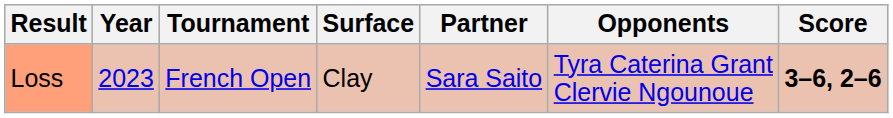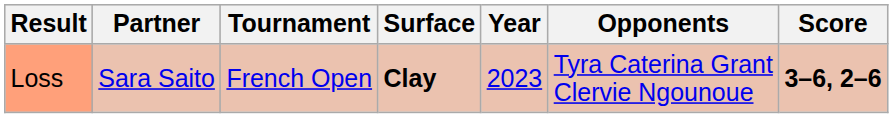 <table class="wikitable">
 <tr>
 <th>Result</th>
-<th>Year</th>
+<th>Partner</th>
 <th>Tournament</th>
 <th>Surface</th>
-<th>Partner</th>
+<th>Year</th>
 <th>Opponents</th>
 <th>Score</th>
 </tr>
 <tr style="background:#EBC2AF;">
 <td bgcolor=ffa07a>Loss</td>
+<td> <a href='#'>Sara Saito</a></td>
+<td><a href='#'>French Open</a></td>
+<td><strong>Clay</strong></td>
 <td><a href='#'>2023</a></td>
-<td><a href='#'>French Open</a></td>
-<td>Clay</td>
-<td> <a href='#'>Sara Saito</a></td>
 <td> <a href='#'>Tyra Caterina Grant</a> <br>  <a href='#'>Clervie Ngounoue</a></td>
 <td><strong>3–6, 2–6</strong></td>
 </tr>
 </table>
